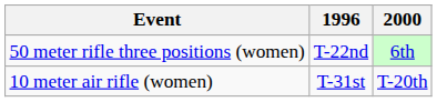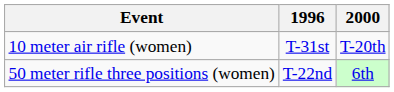 <table class="wikitable" style="text-align: center">
 <tr>
 <th>Event</th>
 <th>1996</th>
 <th>2000</th>
 </tr>
 <tr>
+<td align=left><a href='#'>10 meter air rifle</a> (women)</td>
+<td><a href='#'>T-31st</a></td>
+<td><a href='#'>T-20th</a></td>
+</tr>
+<tr>
 <td align=left><a href='#'>50 meter rifle three positions</a> (women)</td>
 <td><a href='#'>T-22nd</a></td>
 <td style="background: #ccffcc"><a href='#'>6th</a></td>
 </tr>
-<tr>
-<td align=left><a href='#'>10 meter air rifle</a> (women)</td>
-<td><a href='#'>T-31st</a></td>
-<td><a href='#'>T-20th</a></td>
-</tr>
 </table>
